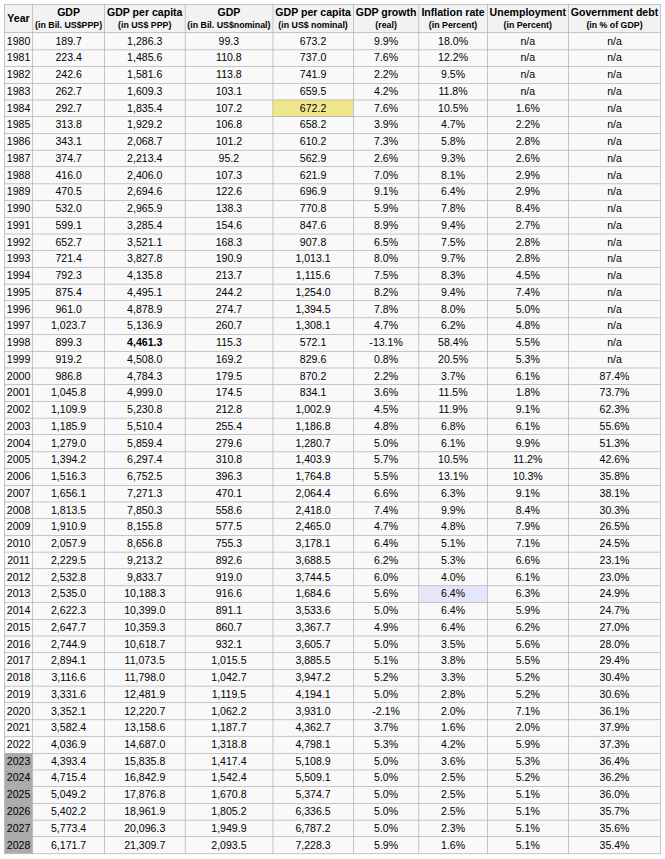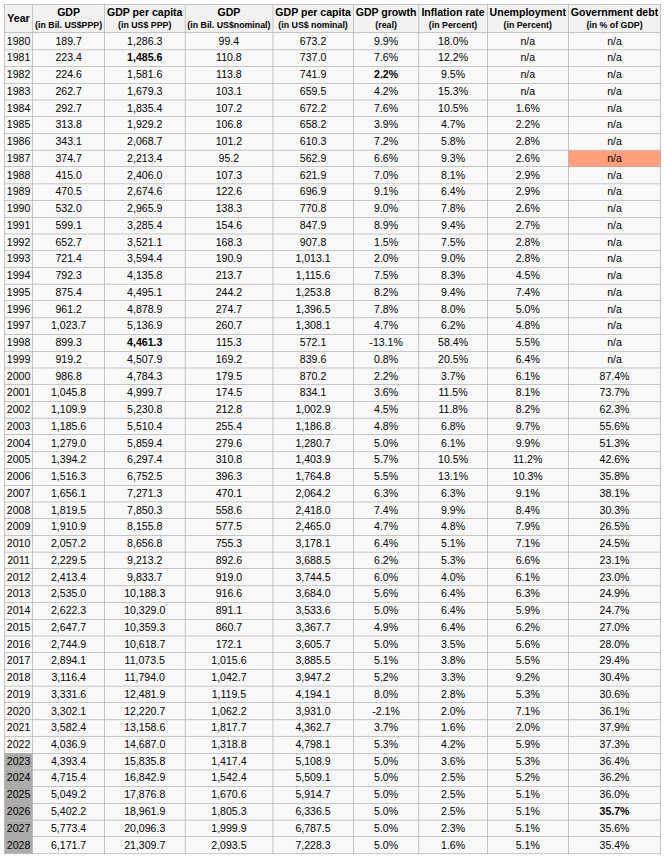 <table class="wikitable sortable sticky-header" style="text-align:center;">
 <tr>
 <th>Year</th>
 <th>GDP<br><small>(in Bil. US$PPP)</small></th>
 <th>GDP per capita<br><small>(in US$ PPP)</small></th>
 <th>GDP<br><small>(in Bil. US$nominal)</small></th>
 <th>GDP per capita<br><small>(in US$ nominal)</small></th>
 <th>GDP growth<br><small>(real)</small></th>
 <th>Inflation rate<br><small>(in Percent)</small></th>
 <th>Unemployment<br><small>(in Percent)</small></th>
 <th>Government debt<br><small>(in % of GDP)</small></th>
 </tr>
 <tr>
 <td>1980</td>
 <td>189.7</td>
 <td>1,286.3</td>
-<td>99.3</td>
+<td>99.4</td>
 <td>673.2</td>
 <td>9.9%</td>
 <td>18.0%</td>
 <td>n/a</td>
 <td>n/a</td>
 </tr>
 <tr>
 <td>1981</td>
 <td>223.4</td>
-<td>1,485.6</td>
+<td><strong>1,485.6</strong></td>
 <td>110.8</td>
 <td>737.0</td>
 <td>7.6%</td>
 <td>12.2%</td>
 <td>n/a</td>
 <td>n/a</td>
 </tr>
 <tr>
 <td>1982</td>
-<td>242.6</td>
+<td>224.6</td>
 <td>1,581.6</td>
 <td>113.8</td>
 <td>741.9</td>
-<td>2.2%</td>
+<td><strong>2.2%</strong></td>
 <td>9.5%</td>
 <td>n/a</td>
 <td>n/a</td>
 </tr>
 <tr>
 <td>1983</td>
 <td>262.7</td>
-<td>1,609.3</td>
+<td>1,679.3</td>
 <td>103.1</td>
 <td>659.5</td>
 <td>4.2%</td>
-<td>11.8%</td>
+<td>15.3%</td>
 <td>n/a</td>
 <td>n/a</td>
 </tr>
 <tr>
 <td>1984</td>
 <td>292.7</td>
 <td>1,835.4</td>
 <td>107.2</td>
-<td style="background: khaki;">672.2</td>
+<td>672.2</td>
 <td>7.6%</td>
 <td>10.5%</td>
 <td>1.6%</td>
 <td>n/a</td>
 </tr>
 <tr>
 <td>1985</td>
 <td>313.8</td>
 <td>1,929.2</td>
 <td>106.8</td>
 <td>658.2</td>
 <td>3.9%</td>
 <td>4.7%</td>
 <td>2.2%</td>
 <td>n/a</td>
 </tr>
 <tr>
 <td>1986</td>
 <td>343.1</td>
 <td>2,068.7</td>
 <td>101.2</td>
-<td>610.2</td>
-<td>7.3%</td>
+<td>610.3</td>
+<td>7.2%</td>
 <td>5.8%</td>
 <td>2.8%</td>
 <td>n/a</td>
 </tr>
 <tr>
 <td>1987</td>
 <td>374.7</td>
 <td>2,213.4</td>
 <td>95.2</td>
 <td>562.9</td>
-<td>2.6%</td>
+<td>6.6%</td>
 <td>9.3%</td>
 <td>2.6%</td>
-<td>n/a</td>
+<td style="background: lightsalmon;">n/a</td>
 </tr>
 <tr>
 <td>1988</td>
-<td>416.0</td>
+<td>415.0</td>
 <td>2,406.0</td>
 <td>107.3</td>
 <td>621.9</td>
 <td>7.0%</td>
 <td>8.1%</td>
 <td>2.9%</td>
 <td>n/a</td>
 </tr>
 <tr>
 <td>1989</td>
 <td>470.5</td>
-<td>2,694.6</td>
+<td>2,674.6</td>
 <td>122.6</td>
 <td>696.9</td>
 <td>9.1%</td>
 <td>6.4%</td>
 <td>2.9%</td>
 <td>n/a</td>
 </tr>
 <tr>
 <td>1990</td>
 <td>532.0</td>
 <td>2,965.9</td>
 <td>138.3</td>
 <td>770.8</td>
-<td>5.9%</td>
+<td>9.0%</td>
 <td>7.8%</td>
-<td>8.4%</td>
+<td>2.6%</td>
 <td>n/a</td>
 </tr>
 <tr>
 <td>1991</td>
 <td>599.1</td>
 <td>3,285.4</td>
 <td>154.6</td>
-<td>847.6</td>
+<td>847.9</td>
 <td>8.9%</td>
 <td>9.4%</td>
 <td>2.7%</td>
 <td>n/a</td>
 </tr>
 <tr>
 <td>1992</td>
 <td>652.7</td>
 <td>3,521.1</td>
 <td>168.3</td>
 <td>907.8</td>
-<td>6.5%</td>
+<td>1.5%</td>
 <td>7.5%</td>
 <td>2.8%</td>
 <td>n/a</td>
 </tr>
 <tr>
 <td>1993</td>
 <td>721.4</td>
-<td>3,827.8</td>
+<td>3,594.4</td>
 <td>190.9</td>
 <td>1,013.1</td>
-<td>8.0%</td>
-<td>9.7%</td>
+<td>2.0%</td>
+<td>9.0%</td>
 <td>2.8%</td>
 <td>n/a</td>
 </tr>
 <tr>
 <td>1994</td>
 <td>792.3</td>
 <td>4,135.8</td>
 <td>213.7</td>
 <td>1,115.6</td>
 <td>7.5%</td>
 <td>8.3%</td>
 <td>4.5%</td>
 <td>n/a</td>
 </tr>
 <tr>
 <td>1995</td>
 <td>875.4</td>
 <td>4,495.1</td>
 <td>244.2</td>
-<td>1,254.0</td>
+<td>1,253.8</td>
 <td>8.2%</td>
 <td>9.4%</td>
 <td>7.4%</td>
 <td>n/a</td>
 </tr>
 <tr>
 <td>1996</td>
-<td>961.0</td>
+<td>961.2</td>
 <td>4,878.9</td>
 <td>274.7</td>
-<td>1,394.5</td>
+<td>1,396.5</td>
 <td>7.8%</td>
 <td>8.0%</td>
 <td>5.0%</td>
 <td>n/a</td>
 </tr>
 <tr>
 <td>1997</td>
 <td>1,023.7</td>
 <td>5,136.9</td>
 <td>260.7</td>
 <td>1,308.1</td>
 <td>4.7%</td>
 <td>6.2%</td>
 <td>4.8%</td>
 <td>n/a</td>
 </tr>
 <tr>
 <td>1998</td>
 <td>899.3</td>
 <td><strong>4,461.3</strong></td>
 <td>115.3</td>
 <td>572.1</td>
 <td>-13.1%</td>
 <td>58.4%</td>
 <td>5.5%</td>
 <td>n/a</td>
 </tr>
 <tr>
 <td>1999</td>
 <td>919.2</td>
-<td>4,508.0</td>
+<td>4,507.9</td>
 <td>169.2</td>
-<td>829.6</td>
+<td>839.6</td>
 <td>0.8%</td>
 <td>20.5%</td>
-<td>5.3%</td>
+<td>6.4%</td>
 <td>n/a</td>
 </tr>
 <tr>
 <td>2000</td>
 <td>986.8</td>
 <td>4,784.3</td>
 <td>179.5</td>
 <td>870.2</td>
 <td>2.2%</td>
 <td>3.7%</td>
 <td>6.1%</td>
 <td>87.4%</td>
 </tr>
 <tr>
 <td>2001</td>
 <td>1,045.8</td>
-<td>4,999.0</td>
+<td>4,999.7</td>
 <td>174.5</td>
 <td>834.1</td>
 <td>3.6%</td>
 <td>11.5%</td>
-<td>1.8%</td>
+<td>8.1%</td>
 <td>73.7%</td>
 </tr>
 <tr>
 <td>2002</td>
 <td>1,109.9</td>
 <td>5,230.8</td>
 <td>212.8</td>
 <td>1,002.9</td>
 <td>4.5%</td>
-<td>11.9%</td>
-<td>9.1%</td>
+<td>11.8%</td>
+<td>8.2%</td>
 <td>62.3%</td>
 </tr>
 <tr>
 <td>2003</td>
-<td>1,185.9</td>
+<td>1,185.6</td>
 <td>5,510.4</td>
 <td>255.4</td>
 <td>1,186.8</td>
 <td>4.8%</td>
 <td>6.8%</td>
-<td>6.1%</td>
+<td>9.7%</td>
 <td>55.6%</td>
 </tr>
 <tr>
 <td>2004</td>
 <td>1,279.0</td>
 <td>5,859.4</td>
 <td>279.6</td>
 <td>1,280.7</td>
 <td>5.0%</td>
 <td>6.1%</td>
 <td>9.9%</td>
 <td>51.3%</td>
 </tr>
 <tr>
 <td>2005</td>
 <td>1,394.2</td>
 <td>6,297.4</td>
 <td>310.8</td>
 <td>1,403.9</td>
 <td>5.7%</td>
 <td>10.5%</td>
 <td>11.2%</td>
 <td>42.6%</td>
 </tr>
 <tr>
 <td>2006</td>
 <td>1,516.3</td>
 <td>6,752.5</td>
 <td>396.3</td>
 <td>1,764.8</td>
 <td>5.5%</td>
 <td>13.1%</td>
 <td>10.3%</td>
 <td>35.8%</td>
 </tr>
 <tr>
 <td>2007</td>
 <td>1,656.1</td>
 <td>7,271.3</td>
 <td>470.1</td>
-<td>2,064.4</td>
-<td>6.6%</td>
+<td>2,064.2</td>
+<td>6.3%</td>
 <td>6.3%</td>
 <td>9.1%</td>
 <td>38.1%</td>
 </tr>
 <tr>
 <td>2008</td>
-<td>1,813.5</td>
+<td>1,819.5</td>
 <td>7,850.3</td>
 <td>558.6</td>
 <td>2,418.0</td>
 <td>7.4%</td>
 <td>9.9%</td>
 <td>8.4%</td>
 <td>30.3%</td>
 </tr>
 <tr>
 <td>2009</td>
 <td>1,910.9</td>
 <td>8,155.8</td>
 <td>577.5</td>
 <td>2,465.0</td>
 <td>4.7%</td>
 <td>4.8%</td>
 <td>7.9%</td>
 <td>26.5%</td>
 </tr>
 <tr>
 <td>2010</td>
-<td>2,057.9</td>
+<td>2,057.2</td>
 <td>8,656.8</td>
 <td>755.3</td>
 <td>3,178.1</td>
 <td>6.4%</td>
 <td>5.1%</td>
 <td>7.1%</td>
 <td>24.5%</td>
 </tr>
 <tr>
 <td>2011</td>
 <td>2,229.5</td>
 <td>9,213.2</td>
 <td>892.6</td>
 <td>3,688.5</td>
 <td>6.2%</td>
 <td>5.3%</td>
 <td>6.6%</td>
 <td>23.1%</td>
 </tr>
 <tr>
 <td>2012</td>
-<td>2,532.8</td>
+<td>2,413.4</td>
 <td>9,833.7</td>
 <td>919.0</td>
 <td>3,744.5</td>
 <td>6.0%</td>
 <td>4.0%</td>
 <td>6.1%</td>
 <td>23.0%</td>
 </tr>
 <tr>
 <td>2013</td>
 <td>2,535.0</td>
 <td>10,188.3</td>
 <td>916.6</td>
-<td>1,684.6</td>
+<td>3,684.0</td>
 <td>5.6%</td>
-<td style="background: lavender;">6.4%</td>
+<td>6.4%</td>
 <td>6.3%</td>
 <td>24.9%</td>
 </tr>
 <tr>
 <td>2014</td>
 <td>2,622.3</td>
-<td>10,399.0</td>
+<td>10,329.0</td>
 <td>891.1</td>
 <td>3,533.6</td>
 <td>5.0%</td>
 <td>6.4%</td>
 <td>5.9%</td>
 <td>24.7%</td>
 </tr>
 <tr>
 <td>2015</td>
 <td>2,647.7</td>
 <td>10,359.3</td>
 <td>860.7</td>
 <td>3,367.7</td>
 <td>4.9%</td>
 <td>6.4%</td>
 <td>6.2%</td>
 <td>27.0%</td>
 </tr>
 <tr>
 <td>2016</td>
 <td>2,744.9</td>
 <td>10,618.7</td>
-<td>932.1</td>
+<td>172.1</td>
 <td>3,605.7</td>
 <td>5.0%</td>
 <td>3.5%</td>
 <td>5.6%</td>
 <td>28.0%</td>
 </tr>
 <tr>
 <td>2017</td>
 <td>2,894.1</td>
 <td>11,073.5</td>
-<td>1,015.5</td>
+<td>1,015.6</td>
 <td>3,885.5</td>
 <td>5.1%</td>
 <td>3.8%</td>
 <td>5.5%</td>
 <td>29.4%</td>
 </tr>
 <tr>
 <td>2018</td>
-<td>3,116.6</td>
-<td>11,798.0</td>
+<td>3,116.4</td>
+<td>11,794.0</td>
 <td>1,042.7</td>
 <td>3,947.2</td>
 <td>5.2%</td>
 <td>3.3%</td>
-<td>5.2%</td>
+<td>9.2%</td>
 <td>30.4%</td>
 </tr>
 <tr>
 <td>2019</td>
 <td>3,331.6</td>
 <td>12,481.9</td>
 <td>1,119.5</td>
 <td>4,194.1</td>
-<td>5.0%</td>
+<td>8.0%</td>
 <td>2.8%</td>
-<td>5.2%</td>
+<td>5.3%</td>
 <td>30.6%</td>
 </tr>
 <tr>
 <td>2020</td>
-<td>3,352.1</td>
+<td>3,302.1</td>
 <td>12,220.7</td>
 <td>1,062.2</td>
 <td>3,931.0</td>
 <td>-2.1%</td>
 <td>2.0%</td>
 <td>7.1%</td>
 <td>36.1%</td>
 </tr>
 <tr>
 <td>2021</td>
 <td>3,582.4</td>
 <td>13,158.6</td>
-<td>1,187.7</td>
+<td>1,817.7</td>
 <td>4,362.7</td>
 <td>3.7%</td>
 <td>1.6%</td>
 <td>2.0%</td>
 <td>37.9%</td>
 </tr>
 <tr>
 <td>2022</td>
 <td>4,036.9</td>
 <td>14,687.0</td>
 <td>1,318.8</td>
 <td>4,798.1</td>
 <td>5.3%</td>
 <td>4.2%</td>
 <td>5.9%</td>
 <td>37.3%</td>
 </tr>
 <tr>
 <td style="background-color:#ABABAB;">2023</td>
 <td>4,393.4</td>
 <td>15,835.8</td>
 <td>1,417.4</td>
 <td>5,108.9</td>
 <td>5.0%</td>
 <td>3.6%</td>
 <td>5.3%</td>
 <td>36.4%</td>
 </tr>
 <tr>
 <td style="background-color:#ABABAB;">2024</td>
 <td>4,715.4</td>
 <td>16,842.9</td>
 <td>1,542.4</td>
 <td>5,509.1</td>
 <td>5.0%</td>
 <td>2.5%</td>
 <td>5.2%</td>
 <td>36.2%</td>
 </tr>
 <tr>
 <td style="background-color:#ABABAB;">2025</td>
 <td>5,049.2</td>
 <td>17,876.8</td>
-<td>1,670.8</td>
-<td>5,374.7</td>
+<td>1,670.6</td>
+<td>5,914.7</td>
 <td>5.0%</td>
 <td>2.5%</td>
 <td>5.1%</td>
 <td>36.0%</td>
 </tr>
 <tr>
 <td style="background-color:#ABABAB;">2026</td>
 <td>5,402.2</td>
 <td>18,961.9</td>
-<td>1,805.2</td>
+<td>1,805.3</td>
 <td>6,336.5</td>
 <td>5.0%</td>
 <td>2.5%</td>
 <td>5.1%</td>
-<td>35.7%</td>
+<td><strong>35.7%</strong></td>
 </tr>
 <tr>
 <td style="background-color:#ABABAB;">2027</td>
 <td>5,773.4</td>
 <td>20,096.3</td>
-<td>1,949.9</td>
-<td>6,787.2</td>
+<td>1,999.9</td>
+<td>6,787.5</td>
 <td>5.0%</td>
 <td>2.3%</td>
 <td>5.1%</td>
 <td>35.6%</td>
 </tr>
 <tr>
 <td style="background-color:#ABABAB;">2028</td>
 <td>6,171.7</td>
 <td>21,309.7</td>
 <td>2,093.5</td>
 <td>7,228.3</td>
-<td>5.9%</td>
+<td>5.0%</td>
 <td>1.6%</td>
 <td>5.1%</td>
 <td>35.4%</td>
 </tr>
 </table>
